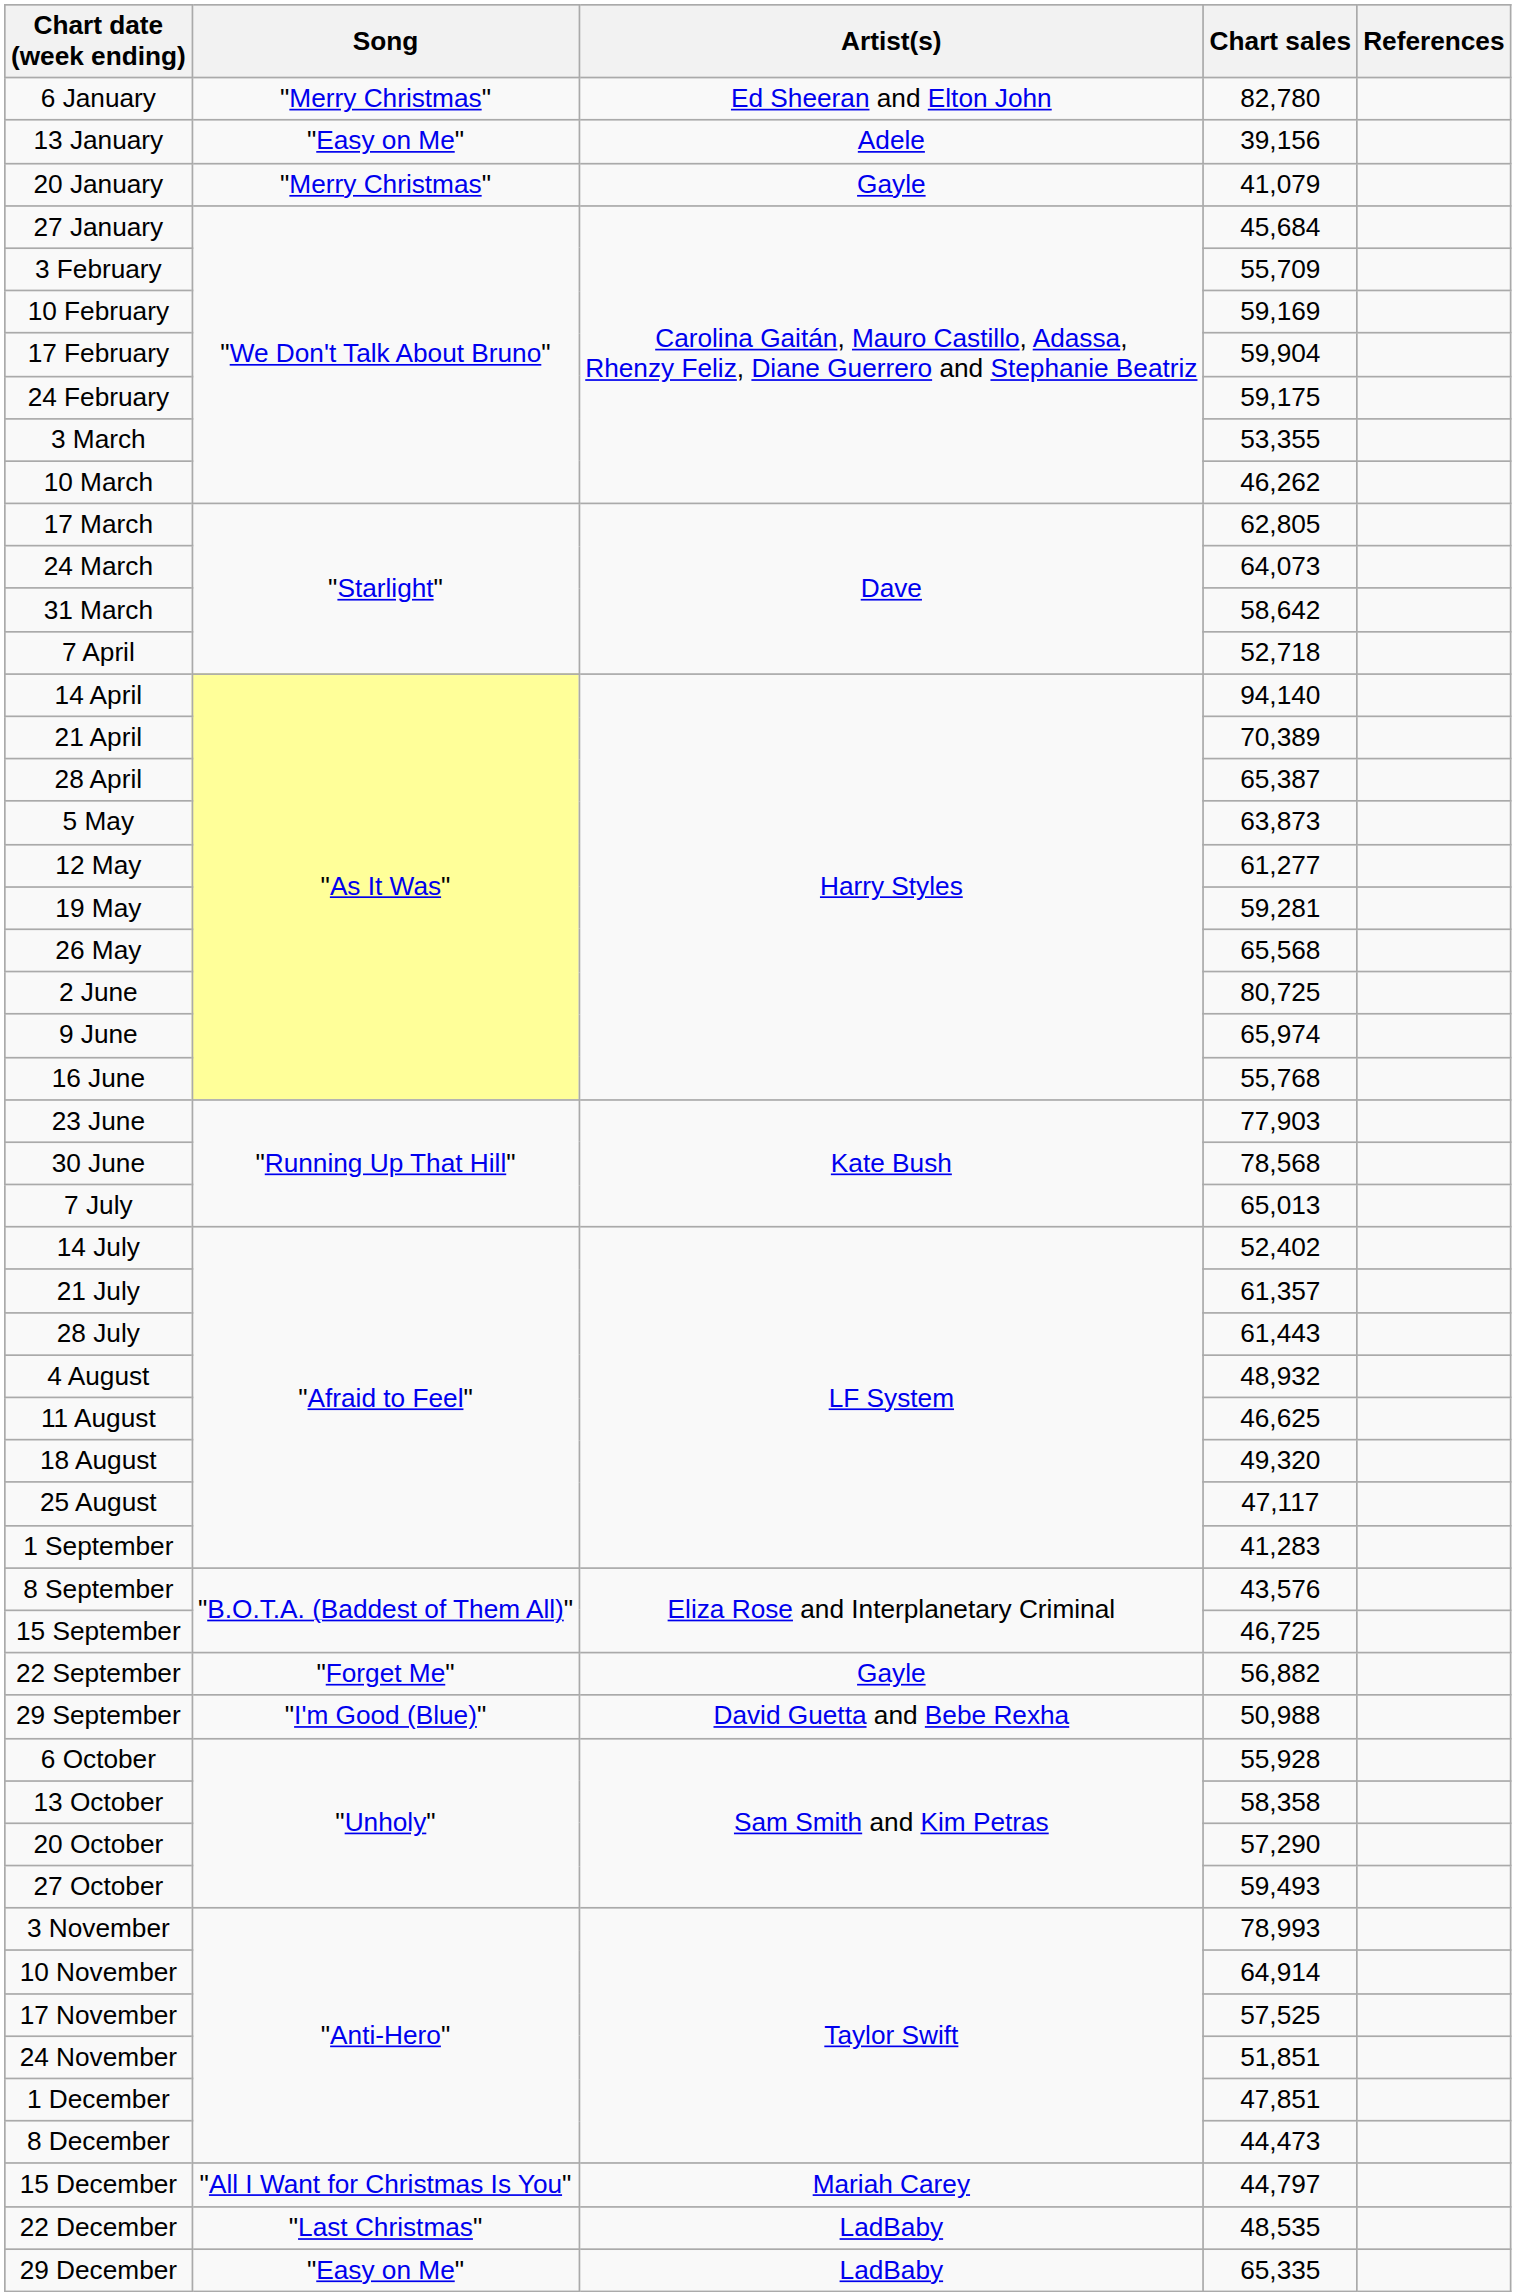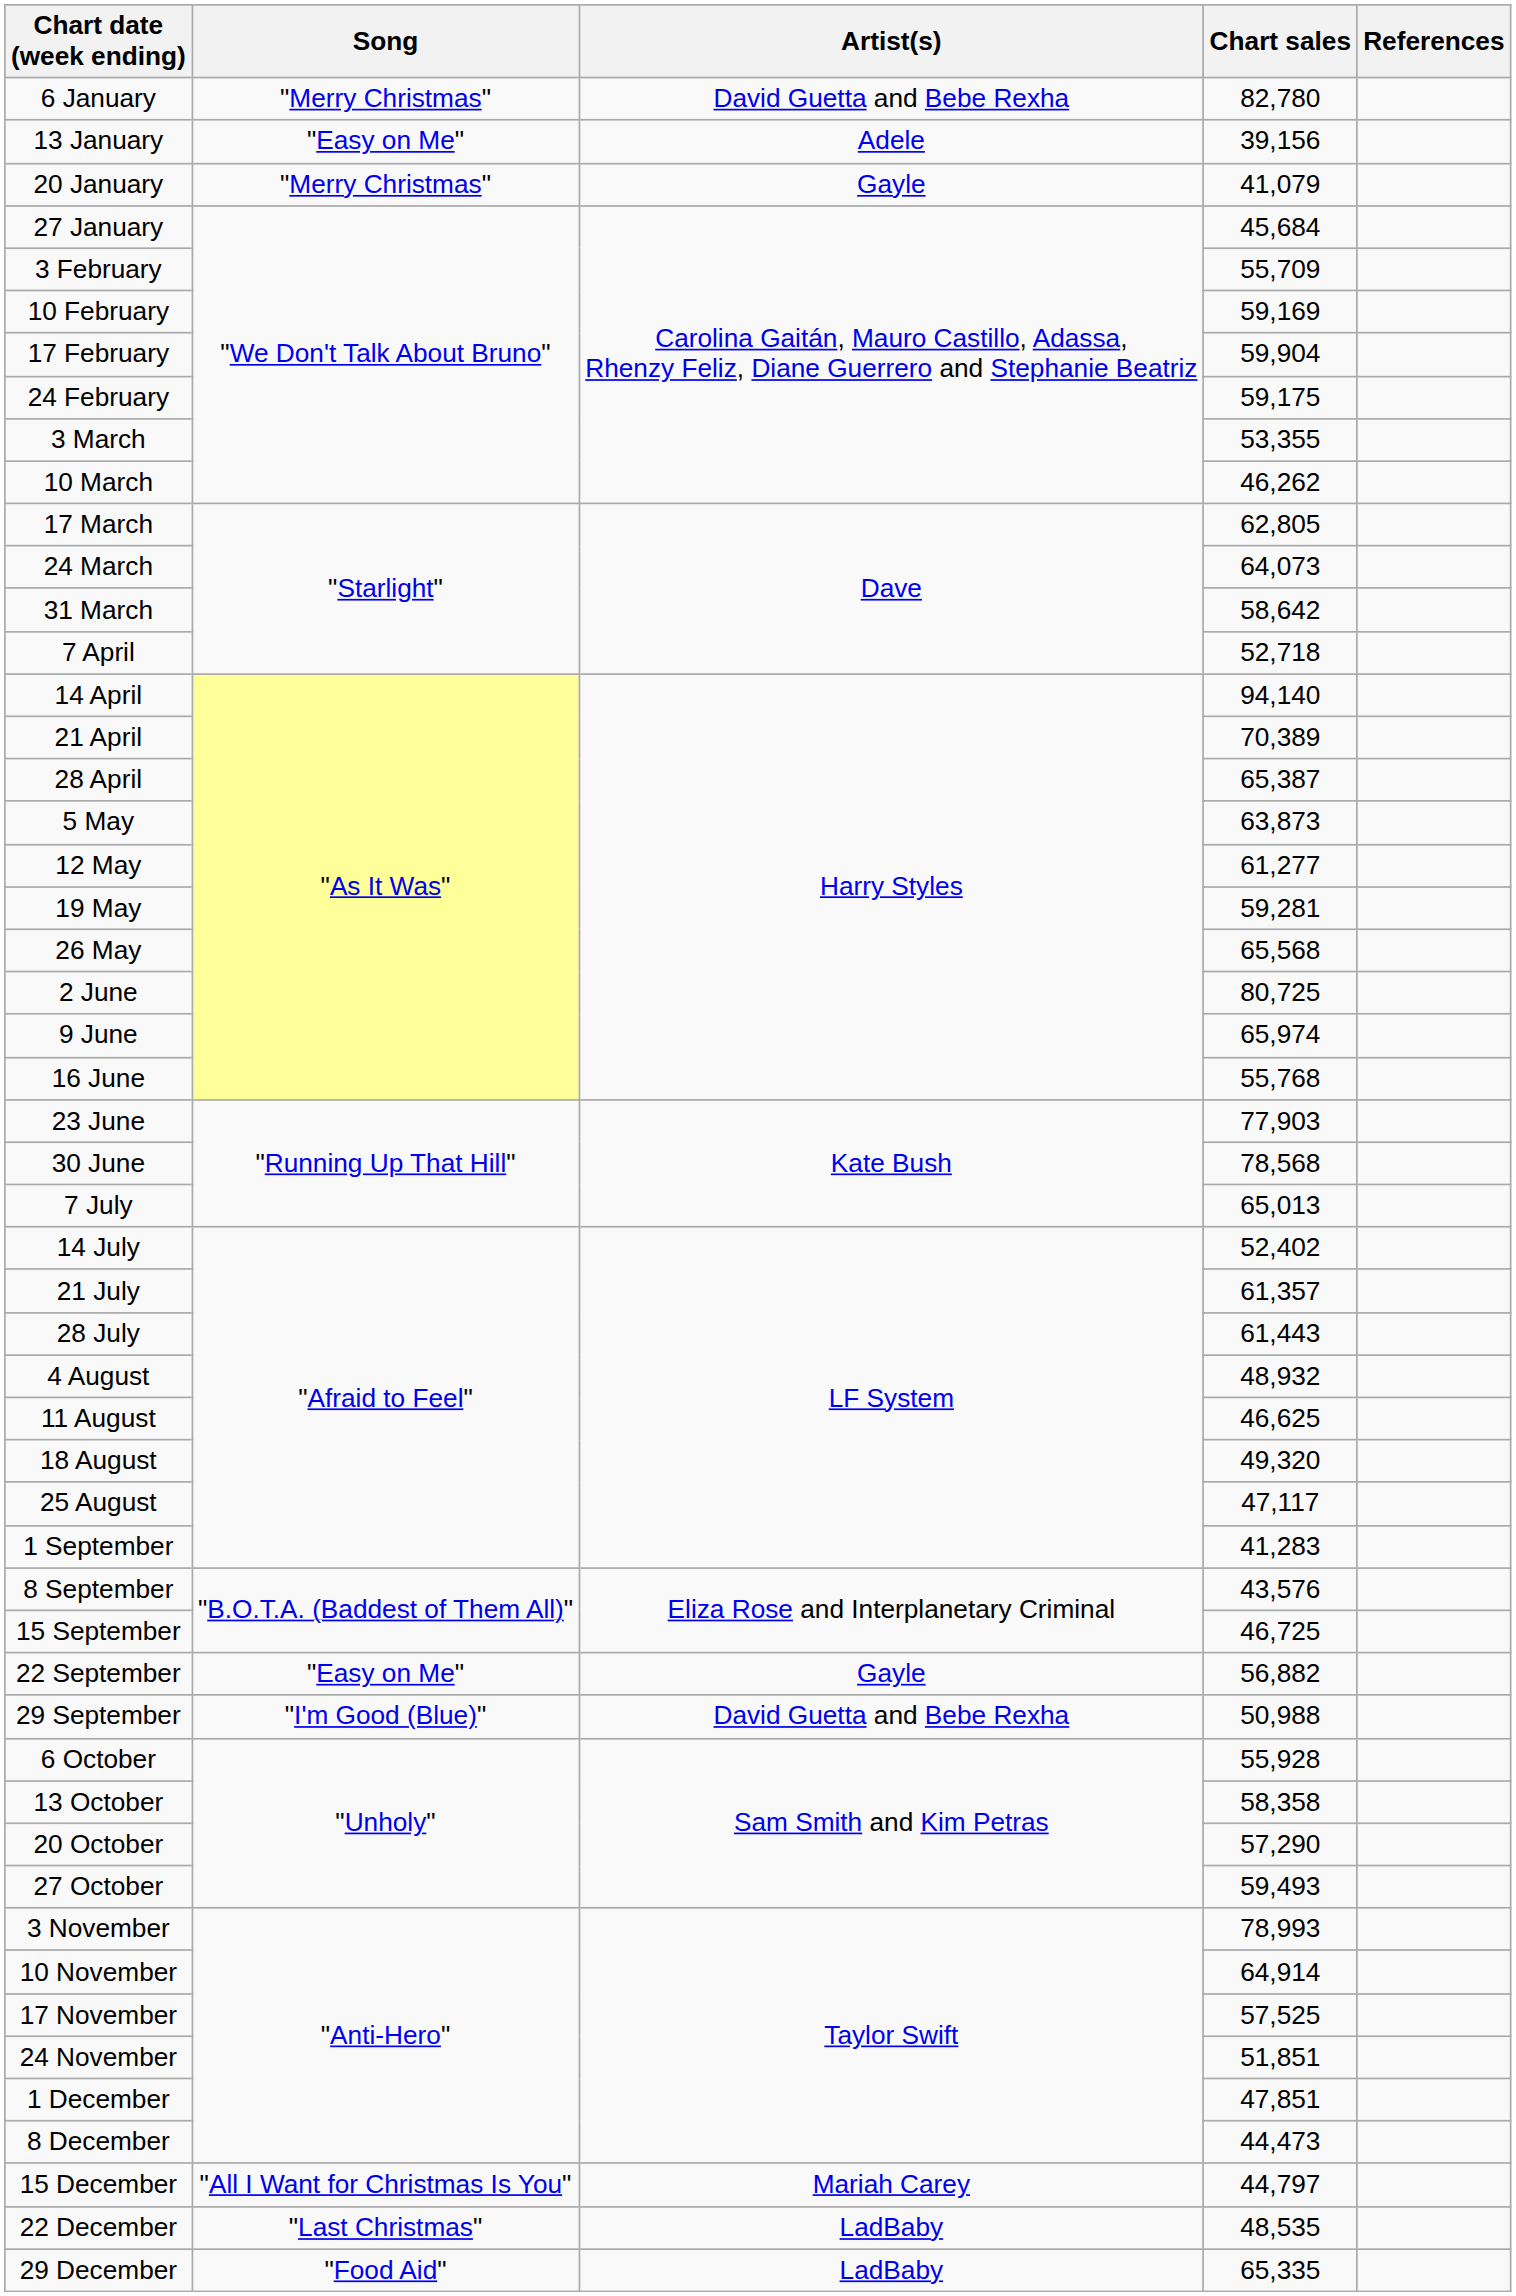 <table class="wikitable" style="font-size:97%; text-align:center;">
 <tr>
 <th>Chart date<br>(week ending)</th>
 <th>Song</th>
 <th>Artist(s)</th>
 <th>Chart sales</th>
 <th>References</th>
 </tr>
 <tr>
 <td>6 January</td>
 <td>"<a href='#'>Merry Christmas</a>"</td>
-<td><a href='#'>Ed Sheeran</a> and <a href='#'>Elton John</a></td>
+<td><a href='#'>David Guetta</a> and <a href='#'>Bebe Rexha</a></td>
 <td>82,780</td>
 <td></td>
 </tr>
 <tr>
 <td>13 January</td>
 <td>"<a href='#'>Easy on Me</a>"</td>
 <td><a href='#'>Adele</a></td>
 <td>39,156</td>
 <td></td>
 </tr>
 <tr>
 <td>20 January</td>
 <td>"<a href='#'>Merry Christmas</a>"</td>
 <td><a href='#'>Gayle</a></td>
 <td>41,079</td>
 <td></td>
 </tr>
 <tr>
 <td>27 January</td>
 <td rowspan="7">"<a href='#'>We Don't Talk About Bruno</a>"</td>
 <td rowspan="7"><a href='#'>Carolina Gaitán</a>, <a href='#'>Mauro Castillo</a>, <a href='#'>Adassa</a>, <br><a href='#'>Rhenzy Feliz</a>, <a href='#'>Diane Guerrero</a> and <a href='#'>Stephanie Beatriz</a></td>
 <td>45,684</td>
 <td></td>
 </tr>
 <tr>
 <td>3 February</td>
 <td>55,709</td>
 <td></td>
 </tr>
 <tr>
 <td>10 February</td>
 <td>59,169</td>
 <td></td>
 </tr>
 <tr>
 <td>17 February</td>
 <td>59,904</td>
 <td></td>
 </tr>
 <tr>
 <td>24 February</td>
 <td>59,175</td>
 <td></td>
 </tr>
 <tr>
 <td>3 March</td>
 <td>53,355</td>
 <td></td>
 </tr>
 <tr>
 <td>10 March</td>
 <td>46,262</td>
 <td></td>
 </tr>
 <tr>
 <td>17 March</td>
 <td rowspan=4>"<a href='#'>Starlight</a>"</td>
 <td rowspan=4><a href='#'>Dave</a></td>
 <td>62,805</td>
 <td></td>
 </tr>
 <tr>
 <td>24 March</td>
 <td>64,073</td>
 <td></td>
 </tr>
 <tr>
 <td>31 March</td>
 <td>58,642</td>
 <td></td>
 </tr>
 <tr>
 <td>7 April</td>
 <td>52,718</td>
 <td></td>
 </tr>
 <tr>
 <td>14 April</td>
 <td bgcolor=#FFFF99 rowspan=10>"<a href='#'>As It Was</a>"</td>
 <td rowspan=10><a href='#'>Harry Styles</a></td>
 <td>94,140</td>
 <td></td>
 </tr>
 <tr>
 <td>21 April</td>
 <td>70,389</td>
 <td></td>
 </tr>
 <tr>
 <td>28 April</td>
 <td>65,387</td>
 <td></td>
 </tr>
 <tr>
 <td>5 May</td>
 <td>63,873</td>
 <td></td>
 </tr>
 <tr>
 <td>12 May</td>
 <td>61,277</td>
 <td></td>
 </tr>
 <tr>
 <td>19 May</td>
 <td>59,281</td>
 <td></td>
 </tr>
 <tr>
 <td>26 May</td>
 <td>65,568</td>
 <td></td>
 </tr>
 <tr>
 <td>2 June</td>
 <td>80,725</td>
 <td></td>
 </tr>
 <tr>
 <td>9 June</td>
 <td>65,974</td>
 <td></td>
 </tr>
 <tr>
 <td>16 June</td>
 <td>55,768</td>
 <td></td>
 </tr>
 <tr>
 <td>23 June</td>
 <td rowspan="3">"<a href='#'>Running Up That Hill</a>"</td>
 <td rowspan="3"><a href='#'>Kate Bush</a></td>
 <td>77,903</td>
 <td></td>
 </tr>
 <tr>
 <td>30 June</td>
 <td>78,568</td>
 <td></td>
 </tr>
 <tr>
 <td>7 July</td>
 <td>65,013</td>
 <td></td>
 </tr>
 <tr>
 <td>14 July</td>
 <td rowspan="8">"<a href='#'>Afraid to Feel</a>"</td>
 <td rowspan="8"><a href='#'>LF System</a></td>
 <td>52,402</td>
 <td></td>
 </tr>
 <tr>
 <td>21 July</td>
 <td>61,357</td>
 <td></td>
 </tr>
 <tr>
 <td>28 July</td>
 <td>61,443</td>
 <td></td>
 </tr>
 <tr>
 <td>4 August</td>
 <td>48,932</td>
 <td></td>
 </tr>
 <tr>
 <td>11 August</td>
 <td>46,625</td>
 <td></td>
 </tr>
 <tr>
 <td>18 August</td>
 <td>49,320</td>
 <td></td>
 </tr>
 <tr>
 <td>25 August</td>
 <td>47,117</td>
 <td></td>
 </tr>
 <tr>
 <td>1 September</td>
 <td>41,283</td>
 <td></td>
 </tr>
 <tr>
 <td>8 September</td>
 <td rowspan="2">"<a href='#'>B.O.T.A. (Baddest of Them All)</a>"</td>
 <td rowspan="2"><a href='#'>Eliza Rose</a> and Interplanetary Criminal</td>
 <td>43,576</td>
 <td></td>
 </tr>
 <tr>
 <td>15 September</td>
 <td>46,725</td>
 <td></td>
 </tr>
 <tr>
 <td>22 September</td>
-<td>"<a href='#'>Forget Me</a>"</td>
+<td>"<a href='#'>Easy on Me</a>"</td>
 <td><a href='#'>Gayle</a></td>
 <td>56,882</td>
 <td></td>
 </tr>
 <tr>
 <td>29 September</td>
 <td>"<a href='#'>I'm Good (Blue)</a>"</td>
 <td><a href='#'>David Guetta</a> and <a href='#'>Bebe Rexha</a></td>
 <td>50,988</td>
 <td></td>
 </tr>
 <tr>
 <td>6 October</td>
 <td rowspan=4>"<a href='#'>Unholy</a>"</td>
 <td rowspan=4><a href='#'>Sam Smith</a> and <a href='#'>Kim Petras</a></td>
 <td>55,928</td>
 <td></td>
 </tr>
 <tr>
 <td>13 October</td>
 <td>58,358</td>
 <td></td>
 </tr>
 <tr>
 <td>20 October</td>
 <td>57,290</td>
 <td></td>
 </tr>
 <tr>
 <td>27 October</td>
 <td>59,493</td>
 <td></td>
 </tr>
 <tr>
 <td>3 November</td>
 <td rowspan="6">"<a href='#'>Anti-Hero</a>"</td>
 <td rowspan="6"><a href='#'>Taylor Swift</a></td>
 <td>78,993</td>
 <td></td>
 </tr>
 <tr>
 <td>10 November</td>
 <td>64,914</td>
 <td></td>
 </tr>
 <tr>
 <td>17 November</td>
 <td>57,525</td>
 <td></td>
 </tr>
 <tr>
 <td>24 November</td>
 <td>51,851</td>
 <td></td>
 </tr>
 <tr>
 <td>1 December</td>
 <td>47,851</td>
 <td></td>
 </tr>
 <tr>
 <td>8 December</td>
 <td>44,473</td>
 <td></td>
 </tr>
 <tr>
 <td>15 December</td>
 <td>"<a href='#'>All I Want for Christmas Is You</a>"</td>
 <td><a href='#'>Mariah Carey</a></td>
 <td>44,797</td>
 <td></td>
 </tr>
 <tr>
 <td>22 December</td>
 <td>"<a href='#'>Last Christmas</a>"</td>
 <td><a href='#'>LadBaby</a></td>
 <td>48,535</td>
 <td></td>
 </tr>
 <tr>
 <td>29 December</td>
-<td>"<a href='#'>Easy on Me</a>"</td>
+<td>"<a href='#'>Food Aid</a>"</td>
 <td><a href='#'>LadBaby</a></td>
 <td>65,335</td>
 <td></td>
 </tr>
 </table>
